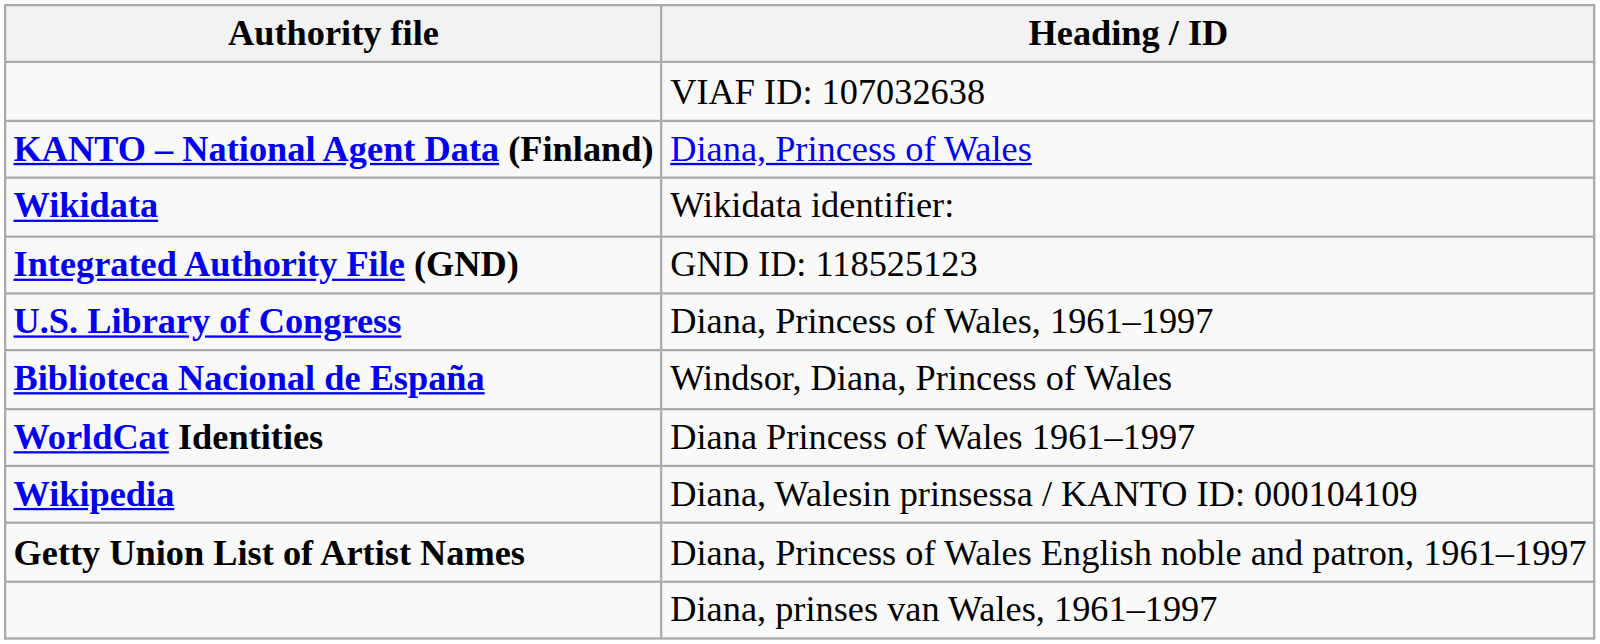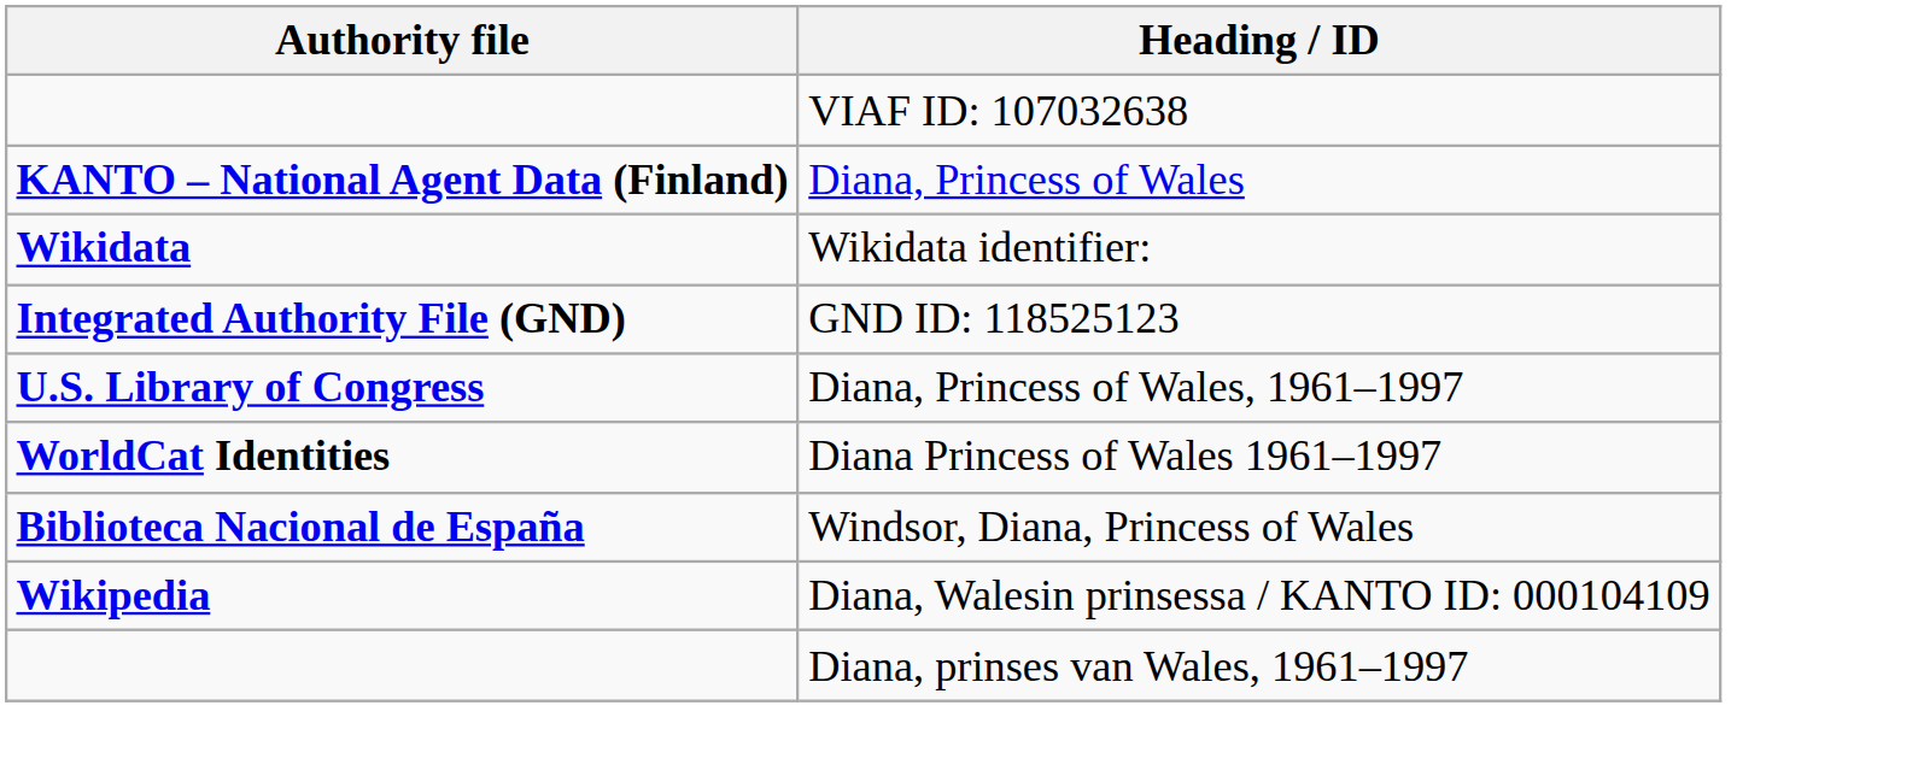 <table class="wikitable" style="clear: right">
 <tr>
 <th>Authority file</th>
 <th>Heading / ID</th>
 </tr>
 <tr>
 <td style="font-weight:bold;"></td>
 <td>VIAF ID: 107032638</td>
 </tr>
 <tr>
 <td style="font-weight:bold;"><a href='#'>KANTO – National Agent Data</a> (Finland)</td>
 <td><a href='#'>Diana, Princess of Wales</a></td>
 </tr>
 <tr>
 <td style="font-weight:bold;"><a href='#'>Wikidata</a></td>
 <td>Wikidata identifier: </td>
 </tr>
 <tr>
 <td style="font-weight:bold;"><a href='#'>Integrated Authority File</a> (GND)</td>
 <td>GND ID: 118525123</td>
 </tr>
 <tr>
 <td style="font-weight:bold;"><a href='#'>U.S. Library of Congress</a></td>
 <td>Diana, Princess of Wales, 1961–1997</td>
 </tr>
 <tr>
+<td style="font-weight:bold;"><a href='#'>WorldCat</a> Identities</td>
+<td>Diana Princess of Wales 1961–1997</td>
+</tr>
+<tr>
 <td style="font-weight:bold;"><a href='#'>Biblioteca Nacional de España</a></td>
 <td>Windsor, Diana, Princess of Wales</td>
-</tr>
-<tr>
-<td style="font-weight:bold;"><a href='#'>WorldCat</a> Identities</td>
-<td>Diana Princess of Wales 1961–1997</td>
 </tr>
 <tr>
 <td style="font-weight:bold;"><a href='#'>Wikipedia</a></td>
 <td>Diana, Walesin prinsessa / KANTO ID: 000104109</td>
 </tr>
 <tr>
-<td style="font-weight:bold;">Getty Union List of Artist Names</td>
-<td>Diana, Princess of Wales English noble and patron, 1961–1997</td>
-</tr>
-<tr>
 <td style="font-weight:bold;"></td>
 <td>Diana, prinses van Wales, 1961–1997</td>
 </tr>
 </table>
